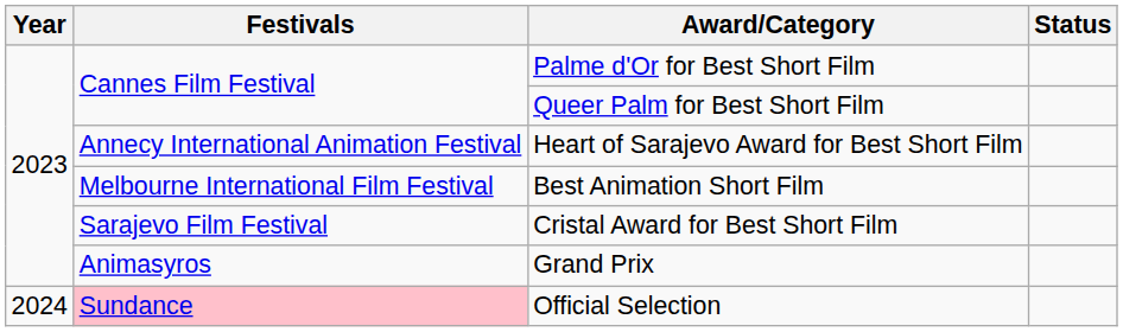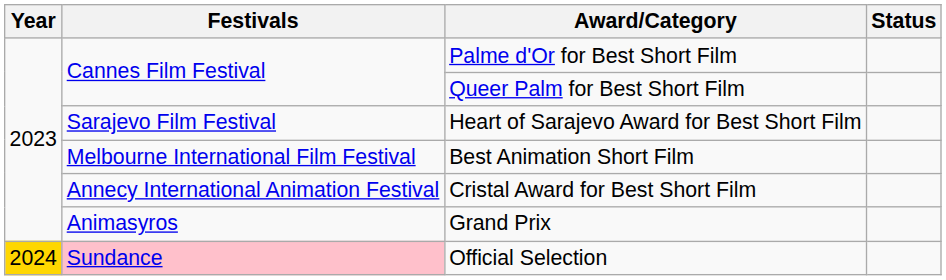 <table class="wikitable">
 <tr>
 <th>Year</th>
 <th>Festivals</th>
 <th>Award/Category</th>
 <th>Status</th>
 </tr>
 <tr>
 <td rowspan="6">2023</td>
 <td rowspan="2"><a href='#'>Cannes Film Festival</a></td>
 <td><a href='#'>Palme d'Or</a> for Best Short Film</td>
 <td></td>
 </tr>
 <tr>
 <td><a href='#'>Queer Palm</a> for Best Short Film</td>
 <td></td>
 </tr>
 <tr>
-<td><a href='#'>Annecy International Animation Festival</a></td>
+<td><a href='#'>Sarajevo Film Festival</a></td>
 <td>Heart of Sarajevo Award for Best Short Film</td>
 <td></td>
 </tr>
 <tr>
 <td><a href='#'>Melbourne International Film Festival</a></td>
 <td>Best Animation Short Film</td>
 <td></td>
 </tr>
 <tr>
-<td><a href='#'>Sarajevo Film Festival</a></td>
+<td><a href='#'>Annecy International Animation Festival</a></td>
 <td>Cristal Award for Best Short Film</td>
 <td></td>
 </tr>
 <tr>
 <td><a href='#'>Animasyros</a></td>
 <td>Grand Prix</td>
 <td></td>
 </tr>
 <tr>
-<td>2024</td>
+<td style="background: gold;">2024</td>
 <td style="background: pink;"><a href='#'>Sundance</a></td>
 <td>Official Selection</td>
 <td></td>
 </tr>
 </table>
